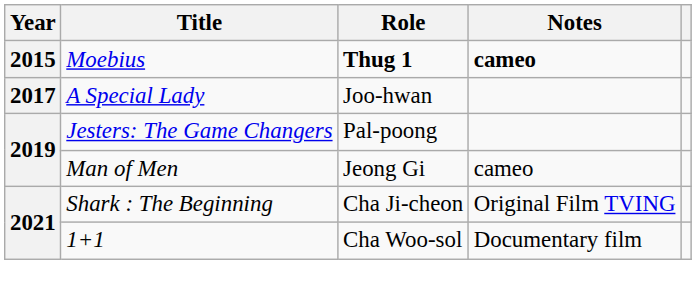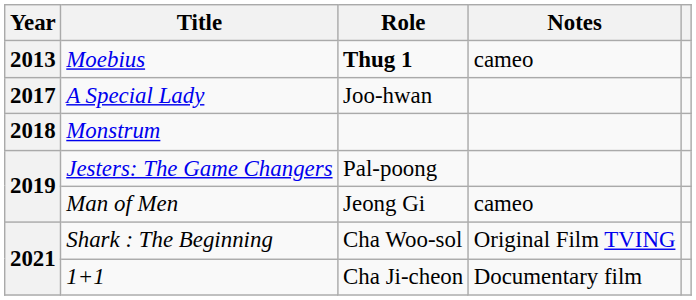 <table class="wikitable plainrowheaders sortable">
 <tr>
 <th scope="col">Year</th>
 <th scope="col">Title</th>
 <th scope="col">Role</th>
 <th scope="col">Notes</th>
 <th scope="col" class="unsortable"></th>
 </tr>
 <tr>
-<th scope="row">2015</th>
+<th scope="row">2013</th>
 <td><em><a href='#'>Moebius</a></em></td>
 <td><strong>Thug 1</strong></td>
-<td><strong>cameo</strong></td>
+<td>cameo</td>
 <td style="text-align:center"></td>
 </tr>
 <tr>
 <th scope="row">2017</th>
 <td><em><a href='#'>A Special Lady</a></em></td>
 <td>Joo-hwan</td>
+<td></td>
+<td style="text-align:center"></td>
+</tr>
+<tr>
+<th scope="row">2018</th>
+<td><em><a href='#'>Monstrum</a></em></td>
+<td></td>
 <td></td>
 <td style="text-align:center"></td>
 </tr>
 <tr>
 <th scope="row" rowspan="2">2019</th>
 <td><em><a href='#'>Jesters: The Game Changers</a></em></td>
 <td>Pal-poong</td>
 <td></td>
 <td style="text-align:center"></td>
 </tr>
 <tr>
 <td><em>Man of Men</em></td>
 <td>Jeong Gi</td>
 <td>cameo</td>
 <td style="text-align:center"></td>
 </tr>
 <tr>
 <th scope="row" rowspan="2">2021</th>
 <td><em> Shark : The Beginning </em></td>
-<td>Cha Ji-cheon</td>
+<td>Cha Woo-sol</td>
 <td>Original Film <a href='#'>TVING</a></td>
 <td style="text-align:center"></td>
 </tr>
 <tr>
 <td><em>1+1</em></td>
-<td>Cha Woo-sol</td>
+<td>Cha Ji-cheon</td>
 <td>Documentary film</td>
 <td style="text-align:center"></td>
 </tr>
 </table>
